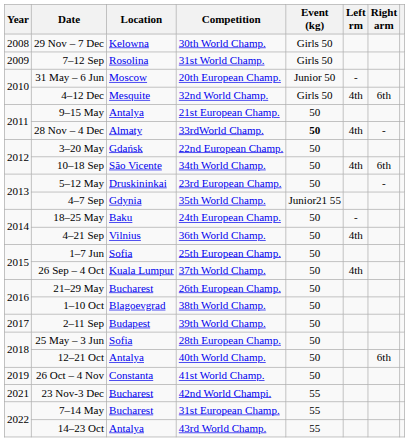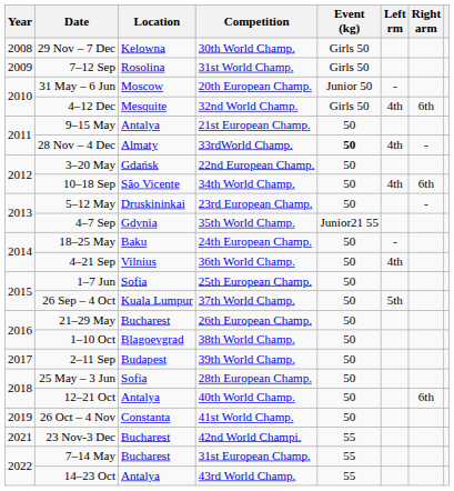 <table class=wikitable>
 <tr>
 <th>Year</th>
 <th>Date</th>
 <th>Location</th>
 <th>Competition</th>
 <th>Event<br>(kg)</th>
 <th>Left<br>rm</th>
 <th>Right<br>arm</th>
 <th></th>
 </tr>
 <tr>
 <td rowspan=1>2008</td>
 <td align=right>29 Nov – 7 Dec</td>
 <td> <a href='#'>Kelowna</a></td>
 <td><a href='#'>30th World Champ.</a></td>
 <td align="center">Girls 50</td>
 <td align=center></td>
 <td align=center></td>
 <td></td>
 </tr>
 <tr>
 <td rowspan=1>2009</td>
 <td align=right>7–12 Sep</td>
 <td> <a href='#'>Rosolina</a></td>
 <td><a href='#'>31st World Champ.</a></td>
 <td align="center">Girls 50</td>
 <td align=center></td>
 <td align=center></td>
 <td></td>
 </tr>
 <tr>
 <td rowspan=2>2010</td>
 <td align=right>31 May – 6 Jun</td>
 <td> <a href='#'>Moscow</a></td>
 <td><a href='#'>20th European Champ.</a></td>
 <td align="center">Junior 50</td>
 <td align=center>-</td>
 <td align=center></td>
 <td></td>
 </tr>
 <tr>
 <td align=right>4–12 Dec</td>
 <td> <a href='#'>Mesquite</a></td>
 <td><a href='#'>32nd World Champ.</a></td>
 <td align="center">Girls 50</td>
 <td align=center http://waf-armwrestling.com/wp-content/uploads/2015/03/2014-Official-Results-WAF.pdf>4th</td>
 <td align=center>6th</td>
 <td></td>
 </tr>
 <tr>
 <td rowspan=2>2011</td>
 <td align=right>9–15 May</td>
 <td> <a href='#'>Antalya</a></td>
 <td><a href='#'>21st European Champ.</a></td>
 <td align="center">50</td>
 <td align=center></td>
 <td align=center></td>
 <td></td>
 </tr>
 <tr>
 <td align=right>28 Nov – 4 Dec</td>
 <td> <a href='#'>Almaty</a></td>
 <td><a href='#'>33rdWorld Champ.</a></td>
 <td align="center"><strong>50</strong></td>
 <td align=center>4th</td>
 <td align=center>-</td>
 <td></td>
 </tr>
 <tr>
 <td rowspan=2>2012</td>
 <td align=right>3–20 May</td>
 <td> <a href='#'>Gdańsk</a></td>
 <td><a href='#'>22nd European Champ.</a></td>
 <td align="center">50</td>
 <td align=center></td>
 <td align=center></td>
 <td></td>
 </tr>
 <tr>
 <td align=right>10–18 Sep</td>
 <td> <a href='#'>São Vicente</a></td>
 <td><a href='#'>34th World Champ.</a></td>
 <td align="center">50</td>
 <td align=center>4th</td>
 <td align=center>6th</td>
 <td></td>
 </tr>
 <tr>
 <td rowspan=2>2013</td>
 <td align=right>5–12 May</td>
 <td> <a href='#'>Druskininkai</a></td>
 <td><a href='#'>23rd European Champ.</a></td>
 <td align="center">50</td>
 <td align=center></td>
 <td align=center>-</td>
 <td></td>
 </tr>
 <tr>
 <td align=right>4–7 Sep</td>
 <td> <a href='#'>Gdynia</a></td>
 <td><a href='#'>35th World Champ.</a></td>
 <td align="center">Junior21 55</td>
 <td align=center></td>
 <td align=center></td>
 <td></td>
 </tr>
 <tr>
 <td rowspan=2>2014</td>
 <td align=right>18–25 May</td>
 <td> <a href='#'>Baku</a></td>
 <td><a href='#'>24th European Champ.</a></td>
 <td align="center">50</td>
 <td align=center>-</td>
 <td align=center></td>
 <td></td>
 </tr>
 <tr>
 <td align=right>4–21 Sep</td>
 <td> <a href='#'>Vilnius</a></td>
 <td><a href='#'>36th World Champ.</a></td>
 <td align="center">50</td>
 <td align=center http://waf-armwrestling.com/wp-content/uploads/2015/03/2014-Official-Results-WAF.pdf>4th</td>
 <td align=center></td>
 <td></td>
 </tr>
 <tr>
 <td rowspan=2>2015</td>
 <td align=right>1–7 Jun</td>
 <td> <a href='#'>Sofia</a></td>
 <td><a href='#'>25th European Champ.</a></td>
 <td align="center">50</td>
 <td align=center></td>
 <td align=center></td>
 <td></td>
 </tr>
 <tr>
 <td align=right>26 Sep – 4 Oct</td>
 <td> <a href='#'>Kuala Lumpur</a></td>
 <td><a href='#'>37th World Champ.</a></td>
 <td align="center">50</td>
-<td align=center>4th</td>
+<td align=center>5th</td>
 <td align=center></td>
 <td></td>
 </tr>
 <tr>
 <td rowspan=2>2016</td>
 <td align=right>21–29 May</td>
 <td> <a href='#'>Bucharest</a></td>
 <td><a href='#'>26th European Champ.</a></td>
 <td align="center">50</td>
 <td align=center></td>
 <td align=center></td>
 <td></td>
 </tr>
 <tr>
 <td align=right>1–10 Oct</td>
 <td> <a href='#'>Blagoevgrad</a></td>
 <td><a href='#'>38th World Champ.</a></td>
 <td align="center">50</td>
 <td align=center></td>
 <td align=center></td>
 <td></td>
 </tr>
 <tr>
 <td rowspan=1>2017</td>
 <td align=right>2–11 Sep</td>
 <td> <a href='#'>Budapest</a></td>
 <td><a href='#'>39th World Champ.</a></td>
 <td align="center">50</td>
 <td align=center></td>
 <td align=center></td>
 <td></td>
 </tr>
 <tr>
 <td rowspan=2>2018</td>
 <td align=right>25 May – 3 Jun</td>
 <td> <a href='#'>Sofia</a></td>
 <td><a href='#'>28th European Champ.</a></td>
 <td align="center">50</td>
 <td align=center></td>
 <td align=center></td>
 <td></td>
 </tr>
 <tr>
 <td align=right>12–21 Oct</td>
 <td> <a href='#'>Antalya</a></td>
 <td><a href='#'>40th World Champ.</a></td>
 <td align="center">50</td>
 <td align=center></td>
 <td align=center>6th</td>
 <td></td>
 </tr>
 <tr>
 <td rowspan=1>2019</td>
 <td align=right>26 Oct – 4 Nov</td>
 <td> <a href='#'>Constanta</a></td>
 <td><a href='#'>41st World Champ.</a></td>
 <td align="center">50</td>
 <td align=center></td>
 <td align=center></td>
 <td></td>
 </tr>
 <tr>
 <td rowspan=1>2021</td>
 <td align=right>23 Nov-3 Dec</td>
 <td> <a href='#'>Bucharest</a></td>
 <td><a href='#'>42nd World Champi.</a></td>
 <td align=center>55</td>
 <td align=center></td>
 <td align=center></td>
 <td></td>
 </tr>
 <tr>
 <td rowspan=2>2022</td>
 <td align=right>7–14 May</td>
 <td> <a href='#'>Bucharest</a></td>
 <td><a href='#'>31st European Champ.</a></td>
 <td align="center">55</td>
 <td align=center></td>
 <td align=center></td>
 <td></td>
 </tr>
 <tr>
 <td align=right>14–23 Oct</td>
 <td> <a href='#'>Antalya</a></td>
 <td><a href='#'>43rd World Champ.</a></td>
 <td align=center>55</td>
 <td align=center></td>
 <td align=center></td>
 <td></td>
 </tr>
 </table>
